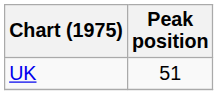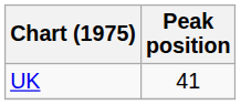 <table class="wikitable">
 <tr>
 <th>Chart (1975)</th>
 <th>Peak<br>position</th>
 </tr>
 <tr>
 <td><a href='#'>UK</a></td>
-<td style="text-align:center;">51</td>
+<td style="text-align:center;">41</td>
 </tr>
 <tr>
 </tr>
 </table>
